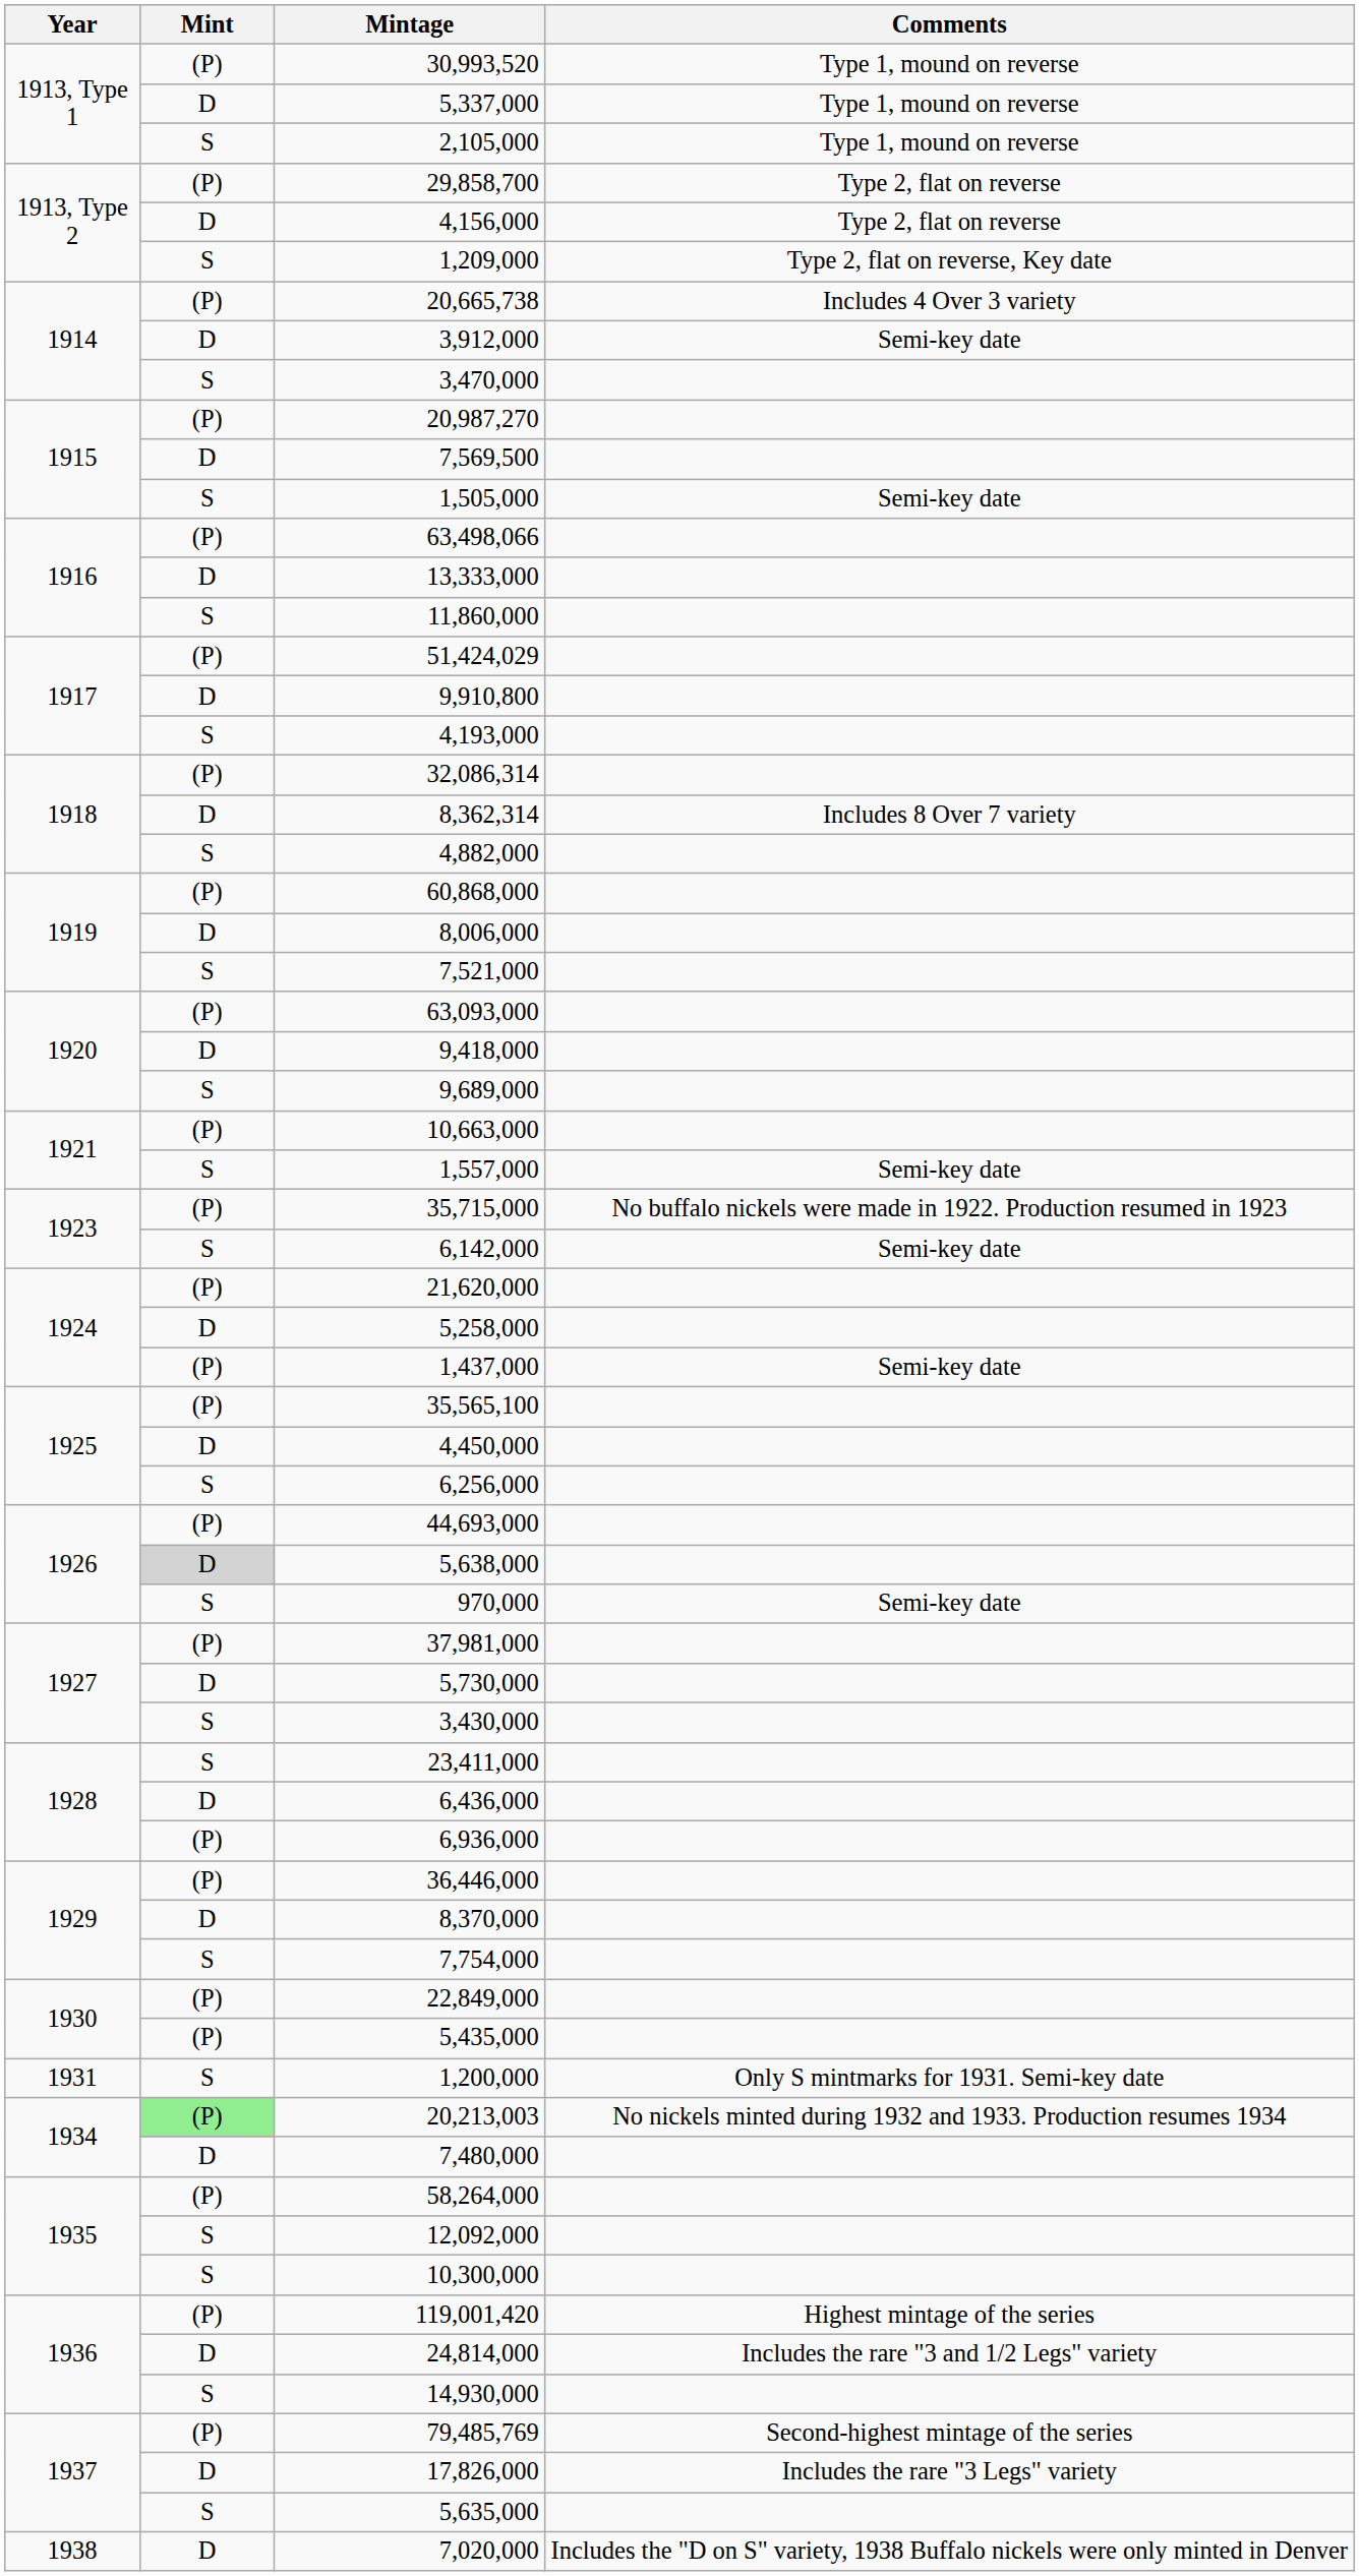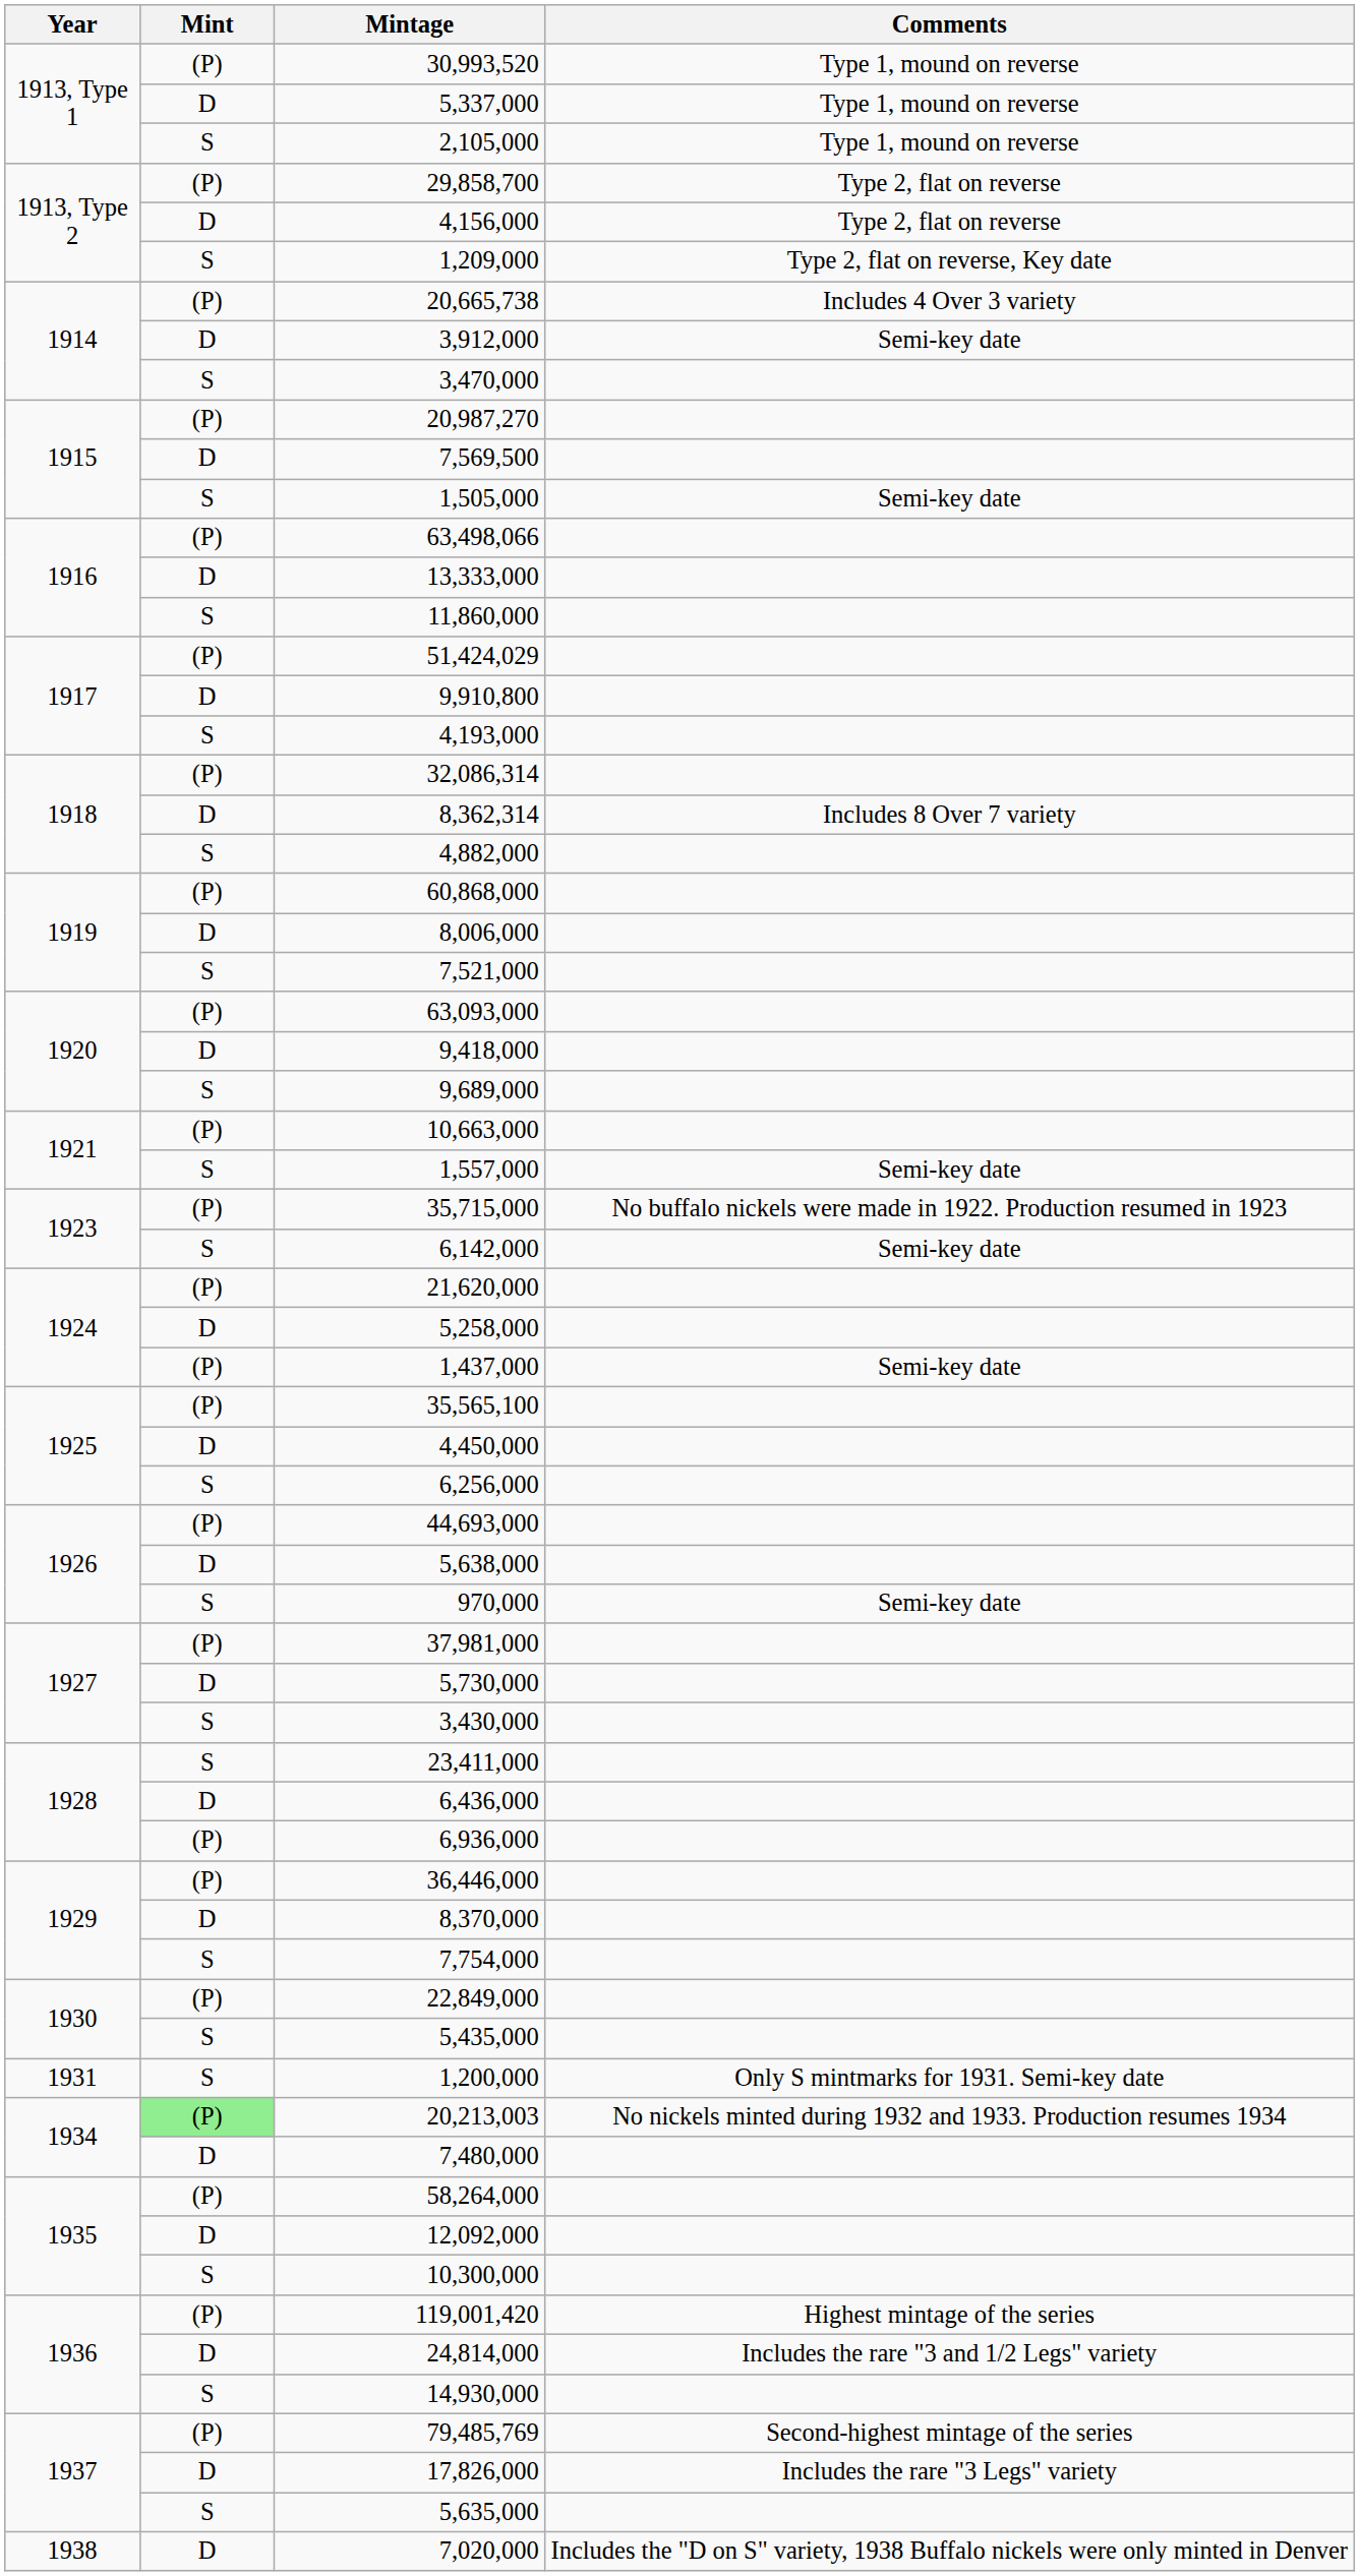 <table class="wikitable sortable" style="min-width:65%; text-align:center;">
 <tr>
 <th width="10%">Year</th>
 <th width="10%">Mint</th>
 <th width="20%">Mintage</th>
 <th width="60%">Comments</th>
 </tr>
 <tr>
 <td rowspan="3">1913, Type 1</td>
 <td>(P)</td>
 <td align="right">30,993,520</td>
 <td>Type 1, mound on reverse</td>
 </tr>
 <tr>
 <td>D</td>
 <td align="right">5,337,000</td>
 <td>Type 1, mound on reverse</td>
 </tr>
 <tr>
 <td>S</td>
 <td align="right">2,105,000</td>
 <td>Type 1, mound on reverse</td>
 </tr>
 <tr>
 <td rowspan="3">1913, Type 2</td>
 <td>(P)</td>
 <td align="right">29,858,700</td>
 <td>Type 2, flat on reverse</td>
 </tr>
 <tr>
 <td>D</td>
 <td align="right">4,156,000</td>
 <td>Type 2, flat on reverse</td>
 </tr>
 <tr>
 <td>S</td>
 <td align="right">1,209,000</td>
 <td>Type 2, flat on reverse, Key date</td>
 </tr>
 <tr>
 <td rowspan="3">1914</td>
 <td>(P)</td>
 <td align="right">20,665,738</td>
 <td>Includes 4 Over 3 variety</td>
 </tr>
 <tr>
 <td>D</td>
 <td align="right">3,912,000</td>
 <td>Semi-key date</td>
 </tr>
 <tr>
 <td>S</td>
 <td align="right">3,470,000</td>
 <td></td>
 </tr>
 <tr>
 <td rowspan="3">1915</td>
 <td>(P)</td>
 <td align="right">20,987,270</td>
 <td></td>
 </tr>
 <tr>
 <td>D</td>
 <td align="right">7,569,500</td>
 <td></td>
 </tr>
 <tr>
 <td>S</td>
 <td align="right">1,505,000</td>
 <td>Semi-key date</td>
 </tr>
 <tr>
 <td rowspan="3">1916</td>
 <td>(P)</td>
 <td align="right">63,498,066</td>
 <td></td>
 </tr>
 <tr>
 <td>D</td>
 <td align="right">13,333,000</td>
 <td align="right"></td>
 </tr>
 <tr>
 <td>S</td>
 <td align="right">11,860,000</td>
 <td></td>
 </tr>
 <tr>
 <td rowspan="3">1917</td>
 <td>(P)</td>
 <td align="right">51,424,029</td>
 <td></td>
 </tr>
 <tr>
 <td>D</td>
 <td align="right">9,910,800</td>
 <td></td>
 </tr>
 <tr>
 <td>S</td>
 <td align="right">4,193,000</td>
 <td></td>
 </tr>
 <tr>
 <td rowspan="3">1918</td>
 <td>(P)</td>
 <td align="right">32,086,314</td>
 <td></td>
 </tr>
 <tr>
 <td>D</td>
 <td align="right">8,362,314</td>
 <td>Includes 8 Over 7 variety</td>
 </tr>
 <tr>
 <td>S</td>
 <td align="right">4,882,000</td>
 <td></td>
 </tr>
 <tr>
 <td rowspan="3">1919</td>
 <td>(P)</td>
 <td align="right">60,868,000</td>
 <td></td>
 </tr>
 <tr>
 <td>D</td>
 <td align="right">8,006,000</td>
 <td></td>
 </tr>
 <tr>
 <td>S</td>
 <td align="right">7,521,000</td>
 <td></td>
 </tr>
 <tr>
 <td rowspan="3">1920</td>
 <td>(P)</td>
 <td align="right">63,093,000</td>
 <td></td>
 </tr>
 <tr>
 <td>D</td>
 <td align="right">9,418,000</td>
 <td></td>
 </tr>
 <tr>
 <td>S</td>
 <td align="right">9,689,000</td>
 <td></td>
 </tr>
 <tr>
 <td rowspan="2">1921</td>
 <td>(P)</td>
 <td align="right">10,663,000</td>
 <td></td>
 </tr>
 <tr>
 <td>S</td>
 <td align="right">1,557,000</td>
 <td>Semi-key date</td>
 </tr>
 <tr>
 <td rowspan="2">1923</td>
 <td>(P)</td>
 <td align="right">35,715,000</td>
 <td>No buffalo nickels were made in 1922. Production resumed in 1923</td>
 </tr>
 <tr>
 <td>S</td>
 <td align="right">6,142,000</td>
 <td>Semi-key date</td>
 </tr>
 <tr>
 <td rowspan="3">1924</td>
 <td>(P)</td>
 <td align="right">21,620,000</td>
 <td></td>
 </tr>
 <tr>
 <td>D</td>
 <td align="right">5,258,000</td>
 <td></td>
 </tr>
 <tr>
 <td>(P)</td>
 <td align="right">1,437,000</td>
 <td>Semi-key date</td>
 </tr>
 <tr>
 <td rowspan="3">1925</td>
 <td>(P)</td>
 <td align="right">35,565,100</td>
 <td></td>
 </tr>
 <tr>
 <td>D</td>
 <td align="right">4,450,000</td>
 <td></td>
 </tr>
 <tr>
 <td>S</td>
 <td align="right">6,256,000</td>
 <td></td>
 </tr>
 <tr>
 <td rowspan="3">1926</td>
 <td>(P)</td>
 <td align="right">44,693,000</td>
 <td></td>
 </tr>
 <tr>
-<td style="background: lightgrey;">D</td>
+<td>D</td>
 <td align="right">5,638,000</td>
 <td></td>
 </tr>
 <tr>
 <td>S</td>
 <td align="right">970,000</td>
 <td>Semi-key date</td>
 </tr>
 <tr>
 <td rowspan="3">1927</td>
 <td>(P)</td>
 <td align="right">37,981,000</td>
 <td></td>
 </tr>
 <tr>
 <td>D</td>
 <td align="right">5,730,000</td>
 <td></td>
 </tr>
 <tr>
 <td>S</td>
 <td align="right">3,430,000</td>
 <td></td>
 </tr>
 <tr>
 <td rowspan="3">1928</td>
 <td>S</td>
 <td align="right">23,411,000</td>
 <td></td>
 </tr>
 <tr>
 <td>D</td>
 <td align="right">6,436,000</td>
 <td></td>
 </tr>
 <tr>
 <td>(P)</td>
 <td align="right">6,936,000</td>
 <td></td>
 </tr>
 <tr>
 <td rowspan="3">1929</td>
 <td>(P)</td>
 <td align="right">36,446,000</td>
 <td></td>
 </tr>
 <tr>
 <td>D</td>
 <td align="right">8,370,000</td>
 <td></td>
 </tr>
 <tr>
 <td>S</td>
 <td align="right">7,754,000</td>
 <td></td>
 </tr>
 <tr>
 <td rowspan="2">1930</td>
 <td>(P)</td>
 <td align="right">22,849,000</td>
 <td></td>
 </tr>
 <tr>
-<td>(P)</td>
+<td>S</td>
 <td align="right">5,435,000</td>
 <td></td>
 </tr>
 <tr>
 <td>1931</td>
 <td>S</td>
 <td align="right">1,200,000</td>
 <td>Only S mintmarks for 1931. Semi-key date</td>
 </tr>
 <tr>
 <td rowspan="2">1934</td>
 <td style="background: lightgreen;">(P)</td>
 <td align="right">20,213,003</td>
 <td>No nickels minted during 1932 and 1933. Production resumes 1934</td>
 </tr>
 <tr>
 <td>D</td>
 <td align="right">7,480,000</td>
 <td></td>
 </tr>
 <tr>
 <td rowspan="3">1935</td>
 <td>(P)</td>
 <td align="right">58,264,000</td>
 <td></td>
 </tr>
 <tr>
-<td>S</td>
+<td>D</td>
 <td align="right">12,092,000</td>
 <td></td>
 </tr>
 <tr>
 <td>S</td>
 <td align="right">10,300,000</td>
 <td></td>
 </tr>
 <tr>
 <td rowspan="3">1936</td>
 <td>(P)</td>
 <td align="right">119,001,420</td>
 <td>Highest mintage of the series</td>
 </tr>
 <tr>
 <td>D</td>
 <td align="right">24,814,000</td>
 <td>Includes the rare "3 and 1/2 Legs" variety</td>
 </tr>
 <tr>
 <td>S</td>
 <td align="right">14,930,000</td>
 <td></td>
 </tr>
 <tr>
 <td rowspan="3">1937</td>
 <td>(P)</td>
 <td align="right">79,485,769</td>
 <td>Second-highest mintage of the series</td>
 </tr>
 <tr>
 <td>D</td>
 <td align="right">17,826,000</td>
 <td>Includes the rare "3 Legs" variety</td>
 </tr>
 <tr>
 <td>S</td>
 <td align="right">5,635,000</td>
 <td></td>
 </tr>
 <tr>
 <td>1938</td>
 <td>D</td>
 <td align="right">7,020,000</td>
 <td>Includes the "D on S" variety, 1938 Buffalo nickels were only minted in Denver</td>
 </tr>
 </table>
